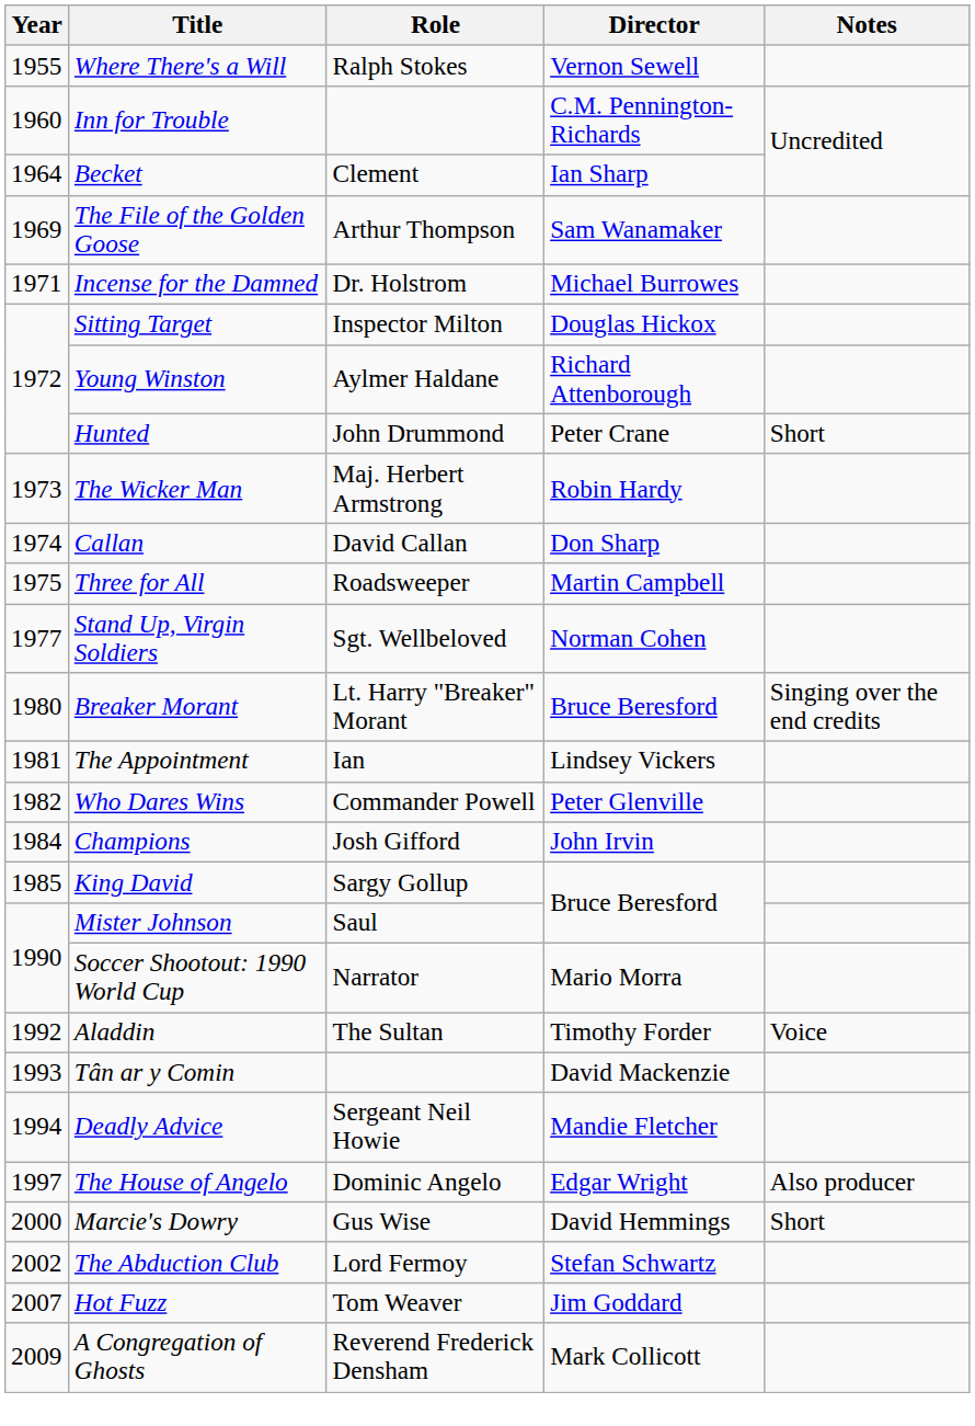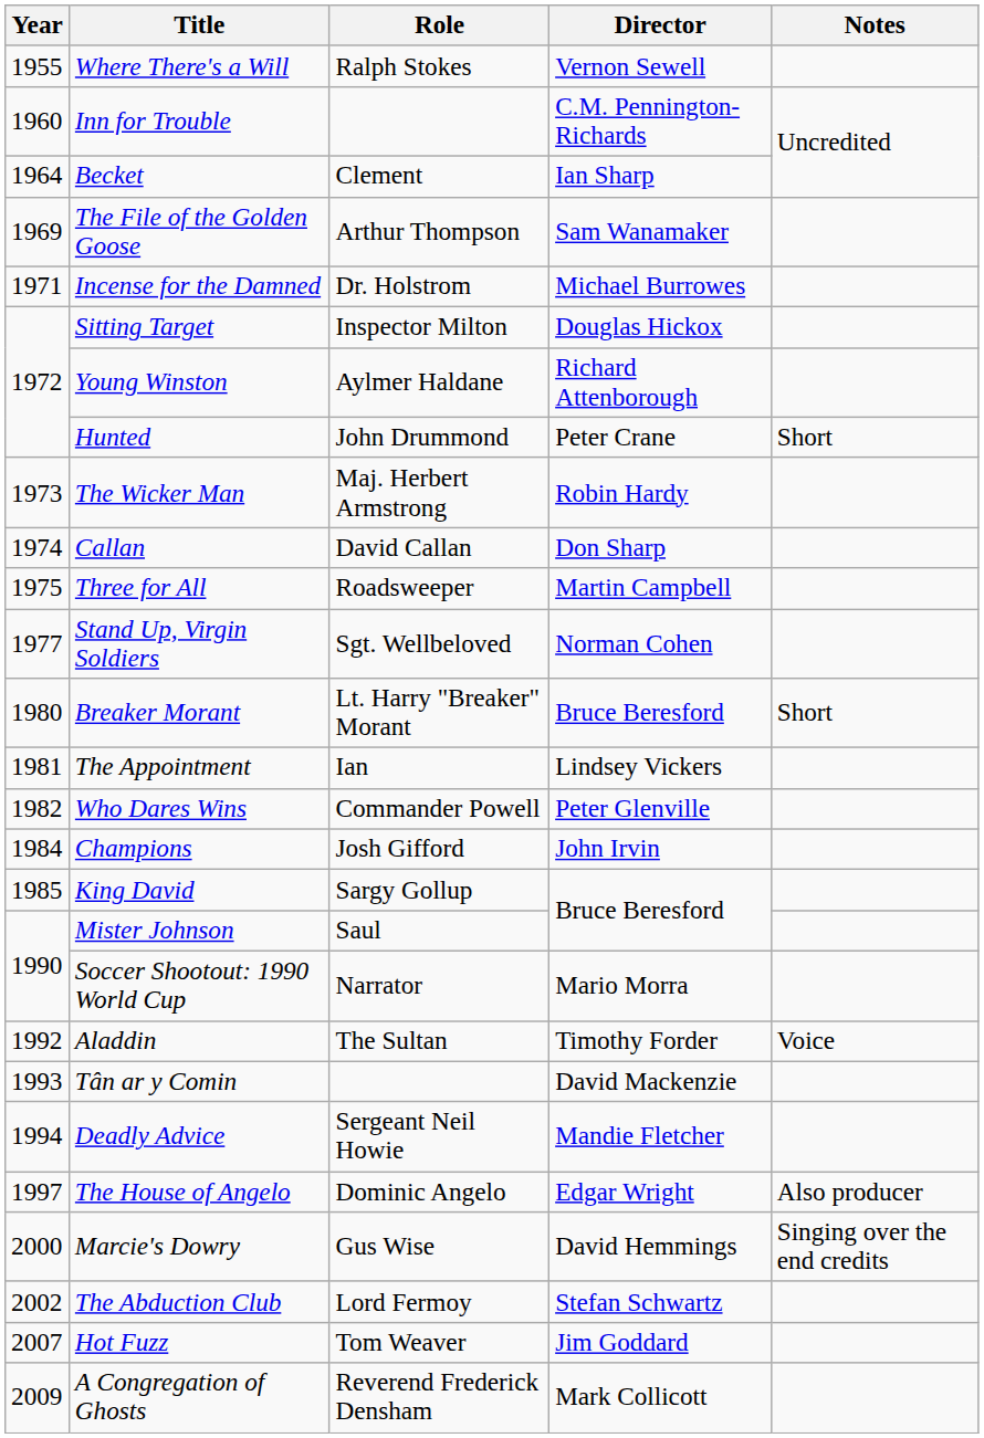 <table class="wikitable">
 <tr>
 <th width="33">Year</th>
 <th width="225">Title</th>
 <th width="175">Role</th>
 <th width="175">Director</th>
 <th width="175">Notes</th>
 </tr>
 <tr>
 <td>1955</td>
 <td><em><a href='#'>Where There's a Will</a></em></td>
 <td>Ralph Stokes</td>
 <td><a href='#'>Vernon Sewell</a></td>
 <td></td>
 </tr>
 <tr>
 <td>1960</td>
 <td><em><a href='#'>Inn for Trouble</a></em></td>
 <td></td>
 <td><a href='#'>C.M. Pennington-Richards</a></td>
 <td rowspan="2">Uncredited</td>
 </tr>
 <tr>
 <td>1964</td>
 <td><em><a href='#'>Becket</a></em></td>
 <td>Clement</td>
 <td><a href='#'>Ian Sharp</a></td>
 </tr>
 <tr>
 <td>1969</td>
 <td><em><a href='#'>The File of the Golden Goose</a></em></td>
 <td>Arthur Thompson</td>
 <td><a href='#'>Sam Wanamaker</a></td>
 <td></td>
 </tr>
 <tr>
 <td>1971</td>
 <td><em><a href='#'>Incense for the Damned</a></em></td>
 <td>Dr. Holstrom</td>
 <td><a href='#'>Michael Burrowes</a></td>
 <td></td>
 </tr>
 <tr>
 <td rowspan="3">1972</td>
 <td><em><a href='#'>Sitting Target</a></em></td>
 <td>Inspector Milton</td>
 <td><a href='#'>Douglas Hickox</a></td>
 <td></td>
 </tr>
 <tr>
 <td><em><a href='#'>Young Winston</a></em></td>
 <td>Aylmer Haldane</td>
 <td><a href='#'>Richard Attenborough</a></td>
 <td></td>
 </tr>
 <tr>
 <td><em><a href='#'>Hunted</a></em></td>
 <td>John Drummond</td>
 <td>Peter Crane</td>
 <td>Short</td>
 </tr>
 <tr>
 <td>1973</td>
 <td><em><a href='#'>The Wicker Man</a></em></td>
 <td>Maj. Herbert Armstrong</td>
 <td><a href='#'>Robin Hardy</a></td>
 <td></td>
 </tr>
 <tr>
 <td>1974</td>
 <td><em><a href='#'>Callan</a></em></td>
 <td>David Callan</td>
 <td><a href='#'>Don Sharp</a></td>
 <td></td>
 </tr>
 <tr>
 <td>1975</td>
 <td><em><a href='#'>Three for All</a></em></td>
 <td>Roadsweeper</td>
 <td><a href='#'>Martin Campbell</a></td>
 <td></td>
 </tr>
 <tr>
 <td>1977</td>
 <td><em><a href='#'>Stand Up, Virgin Soldiers</a></em></td>
 <td>Sgt. Wellbeloved</td>
 <td><a href='#'>Norman Cohen</a></td>
 <td></td>
 </tr>
 <tr>
 <td>1980</td>
 <td><em><a href='#'>Breaker Morant</a></em></td>
 <td>Lt. Harry "Breaker" Morant</td>
 <td><a href='#'>Bruce Beresford</a></td>
-<td>Singing over the end credits</td>
+<td>Short</td>
 </tr>
 <tr>
 <td>1981</td>
 <td><em>The Appointment</em></td>
 <td>Ian</td>
 <td>Lindsey Vickers</td>
 <td></td>
 </tr>
 <tr>
 <td>1982</td>
 <td><em><a href='#'>Who Dares Wins</a></em></td>
 <td>Commander Powell</td>
 <td><a href='#'>Peter Glenville</a></td>
 <td></td>
 </tr>
 <tr>
 <td>1984</td>
 <td><em><a href='#'>Champions</a></em></td>
 <td>Josh Gifford</td>
 <td><a href='#'>John Irvin</a></td>
 <td></td>
 </tr>
 <tr>
 <td>1985</td>
 <td><em><a href='#'>King David</a></em></td>
 <td>Sargy Gollup</td>
 <td rowspan="2">Bruce Beresford</td>
 <td></td>
 </tr>
 <tr>
 <td rowspan="2">1990</td>
 <td><em><a href='#'>Mister Johnson</a></em></td>
 <td>Saul</td>
 <td></td>
 </tr>
 <tr>
 <td><em>Soccer Shootout: 1990 World Cup</em></td>
 <td>Narrator</td>
 <td>Mario Morra</td>
 <td></td>
 </tr>
 <tr>
 <td>1992</td>
 <td><em>Aladdin</em></td>
 <td>The Sultan</td>
 <td>Timothy Forder</td>
 <td>Voice</td>
 </tr>
 <tr>
 <td>1993</td>
 <td><em>Tân ar y Comin</em></td>
 <td></td>
 <td>David Mackenzie</td>
 <td></td>
 </tr>
 <tr>
 <td>1994</td>
 <td><em><a href='#'>Deadly Advice</a></em></td>
 <td>Sergeant Neil Howie</td>
 <td><a href='#'>Mandie Fletcher</a></td>
 <td></td>
 </tr>
 <tr>
 <td>1997</td>
 <td><em><a href='#'>The House of Angelo</a></em></td>
 <td>Dominic Angelo</td>
 <td><a href='#'>Edgar Wright</a></td>
 <td>Also producer</td>
 </tr>
 <tr>
 <td>2000</td>
 <td><em>Marcie's Dowry</em></td>
 <td>Gus Wise</td>
 <td>David Hemmings</td>
-<td>Short</td>
+<td>Singing over the end credits</td>
 </tr>
 <tr>
 <td>2002</td>
 <td><em><a href='#'>The Abduction Club</a></em></td>
 <td>Lord Fermoy</td>
 <td><a href='#'>Stefan Schwartz</a></td>
 <td></td>
 </tr>
 <tr>
 <td>2007</td>
 <td><em><a href='#'>Hot Fuzz</a></em></td>
 <td>Tom Weaver</td>
 <td><a href='#'>Jim Goddard</a></td>
 <td></td>
 </tr>
 <tr>
 <td>2009</td>
 <td><em>A Congregation of Ghosts</em></td>
 <td>Reverend Frederick Densham</td>
 <td>Mark Collicott</td>
 <td></td>
 </tr>
 </table>
